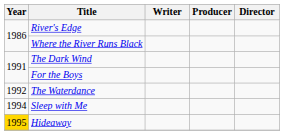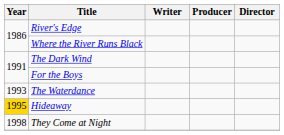 <table class="wikitable">
 <tr style="background:#ccc; text-align:center;">
 <th>Year</th>
 <th>Title</th>
 <th width="65">Writer</th>
 <th width="65">Producer</th>
 <th width="65">Director</th>
 </tr>
 <tr>
 <td rowspan=2>1986</td>
 <td><em><a href='#'>River's Edge</a></em></td>
 <td></td>
 <td></td>
 <td></td>
 </tr>
 <tr>
 <td><em><a href='#'>Where the River Runs Black</a></em></td>
 <td></td>
 <td></td>
 <td></td>
 </tr>
 <tr>
 <td rowspan=2>1991</td>
 <td><em><a href='#'>The Dark Wind</a></em></td>
 <td></td>
 <td></td>
 <td></td>
 </tr>
 <tr>
 <td><em><a href='#'>For the Boys</a></em></td>
 <td></td>
 <td></td>
 <td></td>
 </tr>
 <tr>
-<td>1992</td>
+<td>1993</td>
 <td><em><a href='#'>The Waterdance</a></em></td>
-<td></td>
-<td></td>
-<td></td>
-</tr>
-<tr>
-<td>1994</td>
-<td><em><a href='#'>Sleep with Me</a></em></td>
 <td></td>
 <td></td>
 <td></td>
 </tr>
 <tr>
 <td style="background: gold;">1995</td>
 <td><em><a href='#'>Hideaway</a></em></td>
 <td></td>
 <td></td>
 <td></td>
 </tr>
 <tr>
+<td>1998</td>
+<td><em>They Come at Night</em></td>
+<td></td>
+<td></td>
+<td></td>
+</tr>
+<tr>
 </tr>
 </table>
